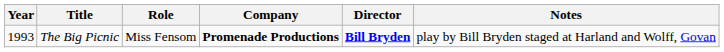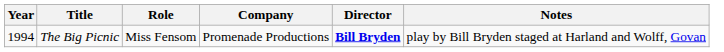 <table class="wikitable">
 <tr>
 <th>Year</th>
 <th>Title</th>
 <th>Role</th>
 <th>Company</th>
 <th>Director</th>
 <th>Notes</th>
 </tr>
 <tr>
-<td>1993</td>
+<td>1994</td>
 <td><em>The Big Picnic</em></td>
 <td>Miss Fensom</td>
-<td><strong>Promenade Productions</strong></td>
+<td>Promenade Productions</td>
 <td><strong><a href='#'>Bill Bryden</a></strong></td>
 <td>play by Bill Bryden staged at Harland and Wolff, <a href='#'>Govan</a></td>
 </tr>
 </table>
